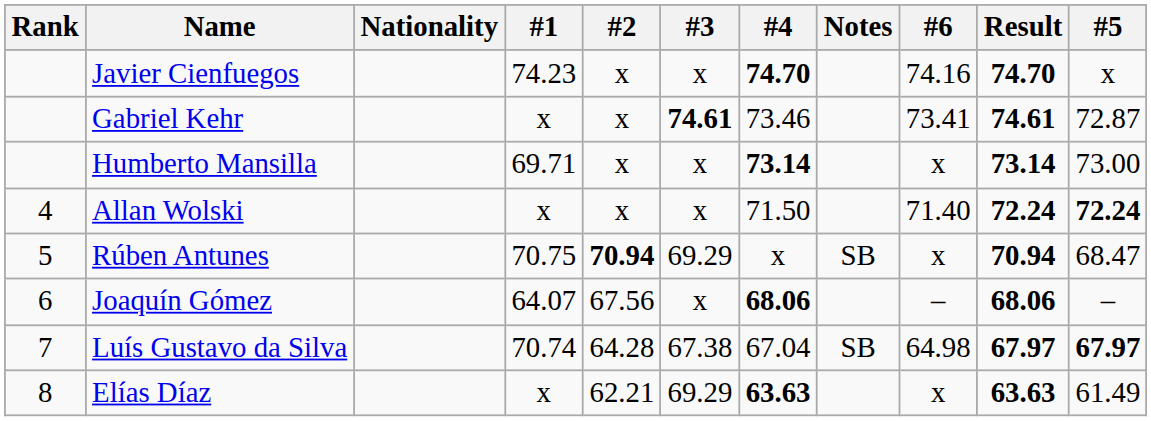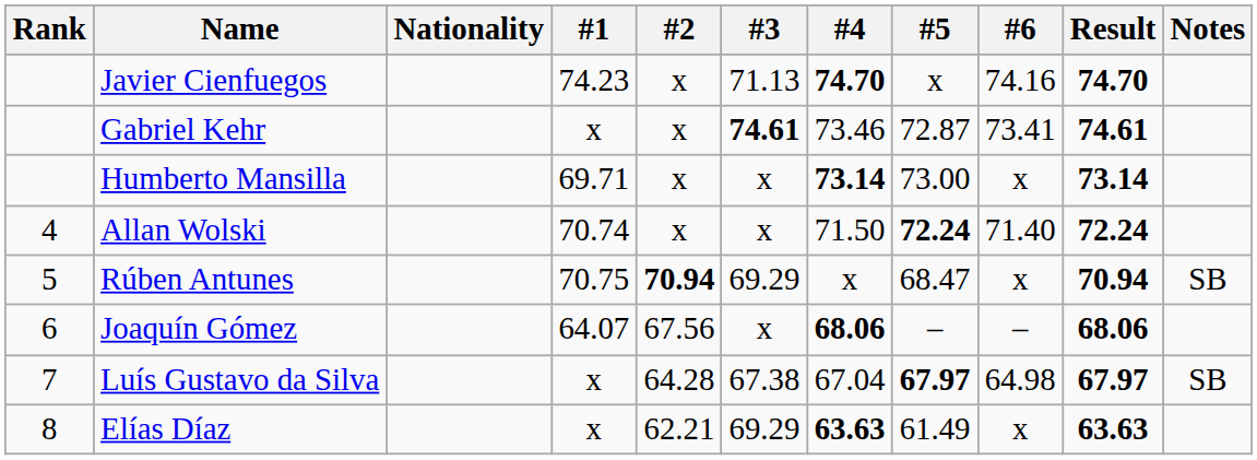 <table class="wikitable sortable" style="text-align:center">
 <tr>
 <th>Rank</th>
 <th>Name</th>
 <th>Nationality</th>
 <th>#1</th>
 <th>#2</th>
 <th>#3</th>
 <th>#4</th>
-<th>Notes</th>
+<th>#5</th>
 <th>#6</th>
 <th>Result</th>
-<th>#5</th>
+<th>Notes</th>
 </tr>
 <tr>
 <td></td>
 <td align=left><a href='#'>Javier Cienfuegos</a></td>
 <td align=left></td>
 <td>74.23</td>
 <td>x</td>
+<td>71.13</td>
+<td><strong>74.70</strong></td>
 <td>x</td>
+<td>74.16</td>
 <td><strong>74.70</strong></td>
 <td></td>
-<td>74.16</td>
-<td><strong>74.70</strong></td>
-<td>x</td>
 </tr>
 <tr>
 <td></td>
 <td align=left><a href='#'>Gabriel Kehr</a></td>
 <td align=left></td>
 <td>x</td>
 <td>x</td>
 <td><strong>74.61</strong></td>
 <td>73.46</td>
-<td></td>
+<td>72.87</td>
 <td>73.41</td>
 <td><strong>74.61</strong></td>
-<td>72.87</td>
+<td></td>
 </tr>
 <tr>
 <td></td>
 <td align=left><a href='#'>Humberto Mansilla</a></td>
 <td align=left></td>
 <td>69.71</td>
 <td>x</td>
 <td>x</td>
 <td><strong>73.14</strong></td>
-<td></td>
+<td>73.00</td>
 <td>x</td>
 <td><strong>73.14</strong></td>
-<td>73.00</td>
+<td></td>
 </tr>
 <tr>
 <td>4</td>
 <td align=left><a href='#'>Allan Wolski</a></td>
 <td align=left></td>
-<td>x</td>
+<td>70.74</td>
 <td>x</td>
 <td>x</td>
 <td>71.50</td>
-<td></td>
+<td><strong>72.24</strong></td>
 <td>71.40</td>
 <td><strong>72.24</strong></td>
-<td><strong>72.24</strong></td>
+<td></td>
 </tr>
 <tr>
 <td>5</td>
 <td align=left><a href='#'>Rúben Antunes</a></td>
 <td align=left></td>
 <td>70.75</td>
 <td><strong>70.94</strong></td>
 <td>69.29</td>
 <td>x</td>
-<td>SB</td>
+<td>68.47</td>
 <td>x</td>
 <td><strong>70.94</strong></td>
-<td>68.47</td>
+<td>SB</td>
 </tr>
 <tr>
 <td>6</td>
 <td align=left><a href='#'>Joaquín Gómez</a></td>
 <td align=left></td>
 <td>64.07</td>
 <td>67.56</td>
 <td>x</td>
 <td><strong>68.06</strong></td>
-<td></td>
+<td>–</td>
 <td>–</td>
 <td><strong>68.06</strong></td>
-<td>–</td>
+<td></td>
 </tr>
 <tr>
 <td>7</td>
 <td align=left><a href='#'>Luís Gustavo da Silva</a></td>
 <td align=left></td>
-<td>70.74</td>
+<td>x</td>
 <td>64.28</td>
 <td>67.38</td>
 <td>67.04</td>
-<td>SB</td>
+<td><strong>67.97</strong></td>
 <td>64.98</td>
 <td><strong>67.97</strong></td>
-<td><strong>67.97</strong></td>
+<td>SB</td>
 </tr>
 <tr>
 <td>8</td>
 <td align=left><a href='#'>Elías Díaz</a></td>
 <td align=left></td>
 <td>x</td>
 <td>62.21</td>
 <td>69.29</td>
 <td><strong>63.63</strong></td>
-<td></td>
+<td>61.49</td>
 <td>x</td>
 <td><strong>63.63</strong></td>
-<td>61.49</td>
+<td></td>
 </tr>
 </table>
